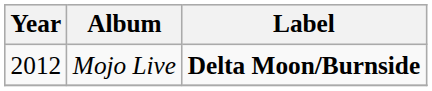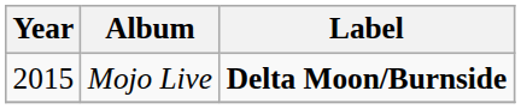 <table class="wikitable "style=text-align:center;>
 <tr>
 <th>Year</th>
 <th>Album</th>
 <th>Label</th>
 </tr>
 <tr>
-<td rowspan="1">2012</td>
+<td rowspan="1">2015</td>
 <td align=left><em>Mojo Live</em></td>
 <td rowspan="1"><strong>Delta Moon/Burnside</strong></td>
 </tr>
 <tr>
 </tr>
 </table>
